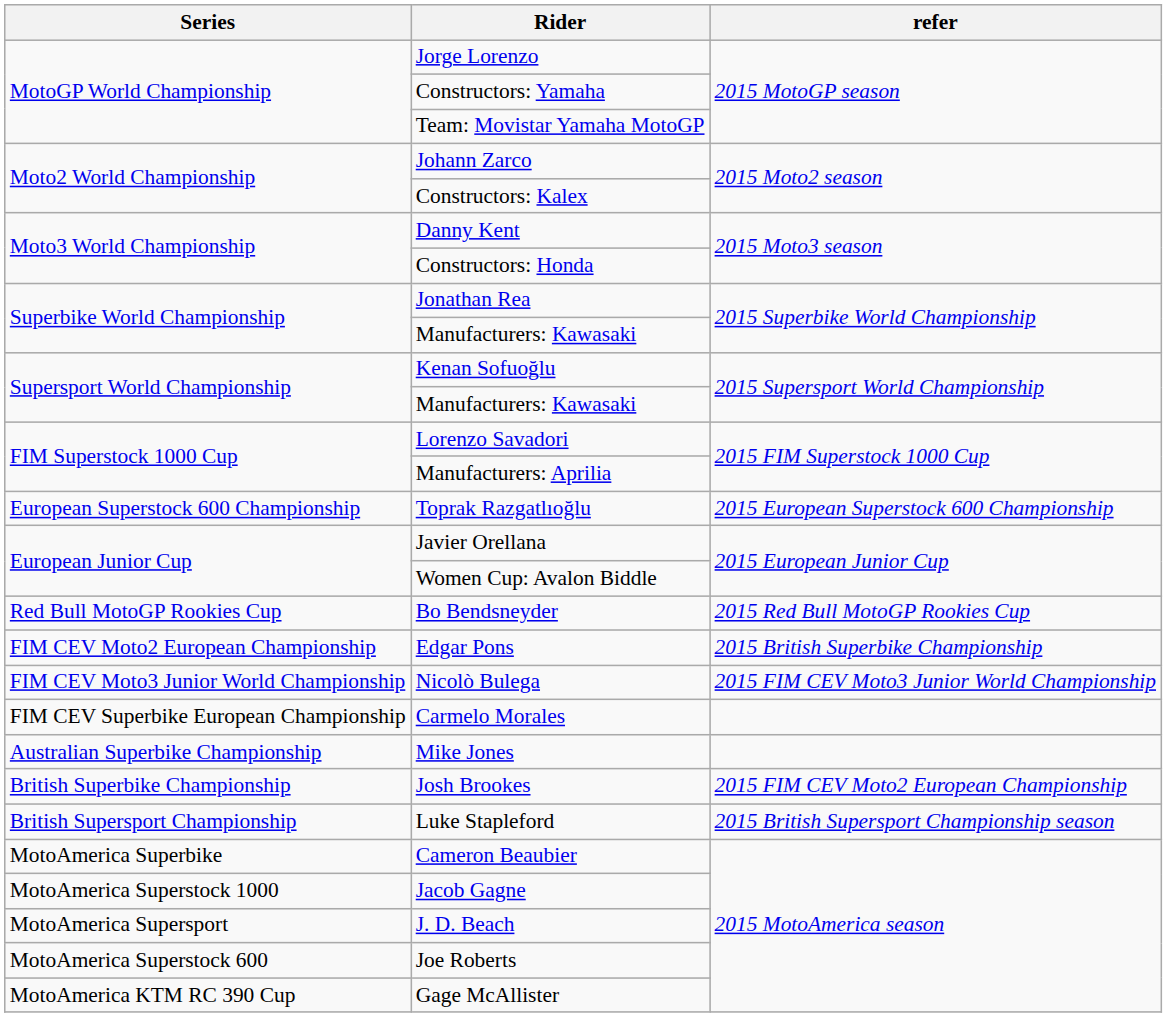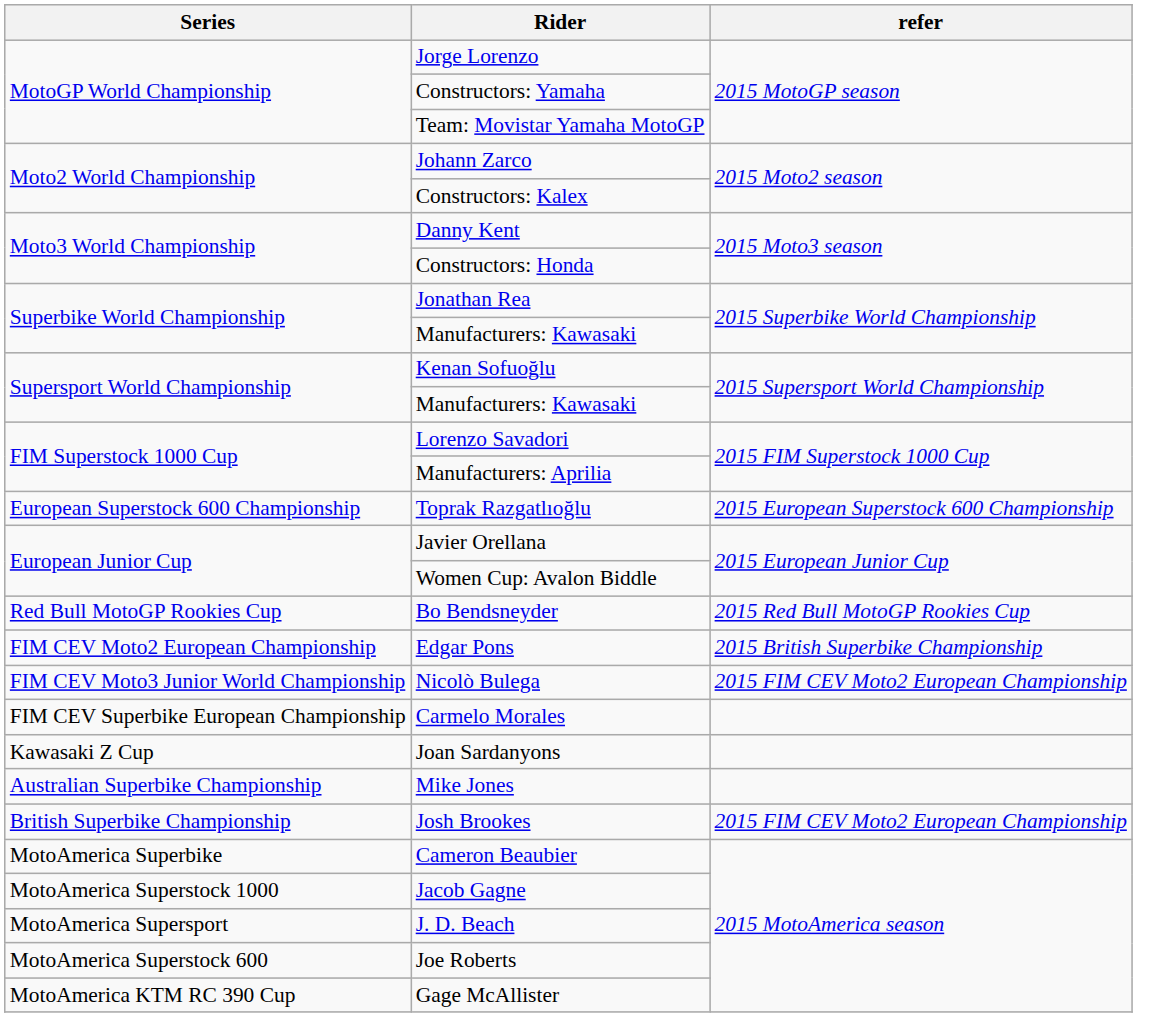 <table class="wikitable" style="font-size: 87%;">
 <tr>
 <th>Series</th>
 <th>Rider</th>
 <th>refer</th>
 </tr>
 <tr>
 <td rowspan=3><a href='#'>MotoGP World Championship</a></td>
 <td> <a href='#'>Jorge Lorenzo</a></td>
 <td rowspan=3><em><a href='#'>2015 MotoGP season</a></em></td>
 </tr>
 <tr>
 <td>Constructors:  <a href='#'>Yamaha</a></td>
 </tr>
 <tr>
 <td>Team:  <a href='#'>Movistar Yamaha MotoGP</a></td>
 </tr>
 <tr>
 <td rowspan=2><a href='#'>Moto2 World Championship</a></td>
 <td> <a href='#'>Johann Zarco</a></td>
 <td rowspan=2><em><a href='#'>2015 Moto2 season</a></em></td>
 </tr>
 <tr>
 <td>Constructors:  <a href='#'>Kalex</a></td>
 </tr>
 <tr>
 <td rowspan=2><a href='#'>Moto3 World Championship</a></td>
 <td> <a href='#'>Danny Kent</a></td>
 <td rowspan=2><em><a href='#'>2015 Moto3 season</a></em></td>
 </tr>
 <tr>
 <td>Constructors:  <a href='#'>Honda</a></td>
 </tr>
 <tr>
 <td rowspan=2><a href='#'>Superbike World Championship</a></td>
 <td> <a href='#'>Jonathan Rea</a></td>
 <td rowspan=2><em><a href='#'>2015 Superbike World Championship</a></em></td>
 </tr>
 <tr>
 <td>Manufacturers:  <a href='#'>Kawasaki</a></td>
 </tr>
 <tr>
 <td rowspan=2><a href='#'>Supersport World Championship</a></td>
 <td> <a href='#'>Kenan Sofuoğlu</a></td>
 <td rowspan=2><em><a href='#'>2015 Supersport World Championship</a></em></td>
 </tr>
 <tr>
 <td>Manufacturers:  <a href='#'>Kawasaki</a></td>
 </tr>
 <tr>
 <td rowspan=2><a href='#'>FIM Superstock 1000 Cup</a></td>
 <td> <a href='#'>Lorenzo Savadori</a></td>
 <td rowspan=2><em><a href='#'>2015 FIM Superstock 1000 Cup</a></em></td>
 </tr>
 <tr>
 <td>Manufacturers:  <a href='#'>Aprilia</a></td>
 </tr>
 <tr>
 <td><a href='#'>European Superstock 600 Championship</a></td>
 <td> <a href='#'>Toprak Razgatlıoğlu</a></td>
 <td><em><a href='#'>2015 European Superstock 600 Championship</a></em></td>
 </tr>
 <tr>
 <td rowspan=2><a href='#'>European Junior Cup</a></td>
 <td> Javier Orellana</td>
 <td rowspan=2><em><a href='#'>2015 European Junior Cup</a></em></td>
 </tr>
 <tr>
 <td>Women Cup:  Avalon Biddle</td>
 </tr>
 <tr>
 <td><a href='#'>Red Bull MotoGP Rookies Cup</a></td>
 <td> <a href='#'>Bo Bendsneyder</a></td>
 <td><em><a href='#'>2015 Red Bull MotoGP Rookies Cup</a></em></td>
 </tr>
 <tr>
 <td><a href='#'>FIM CEV Moto2 European Championship</a></td>
 <td> <a href='#'>Edgar Pons</a></td>
 <td><em><a href='#'>2015 British Superbike Championship</a></em></td>
 </tr>
 <tr>
 <td><a href='#'>FIM CEV Moto3 Junior World Championship</a></td>
 <td> <a href='#'>Nicolò Bulega</a></td>
-<td><em><a href='#'>2015 FIM CEV Moto3 Junior World Championship</a></em></td>
+<td><em><a href='#'>2015 FIM CEV Moto2 European Championship</a></em></td>
 </tr>
 <tr>
 <td>FIM CEV Superbike European Championship</td>
 <td> <a href='#'>Carmelo Morales</a></td>
+<td></td>
+</tr>
+<tr>
+<td>Kawasaki Z Cup</td>
+<td> Joan Sardanyons</td>
 <td></td>
 </tr>
 <tr>
 <td><a href='#'>Australian Superbike Championship</a></td>
 <td> <a href='#'>Mike Jones</a></td>
 <td></td>
 </tr>
 <tr>
 <td><a href='#'>British Superbike Championship</a></td>
 <td> <a href='#'>Josh Brookes</a></td>
 <td><em><a href='#'>2015 FIM CEV Moto2 European Championship</a></em></td>
-</tr>
-<tr>
-<td><a href='#'>British Supersport Championship</a></td>
-<td> Luke Stapleford</td>
-<td><em><a href='#'>2015 British Supersport Championship season</a></em></td>
 </tr>
 <tr>
 <td>MotoAmerica Superbike</td>
 <td> <a href='#'>Cameron Beaubier</a></td>
 <td rowspan=5><em><a href='#'>2015 MotoAmerica season</a></em></td>
 </tr>
 <tr>
 <td>MotoAmerica Superstock 1000</td>
 <td> <a href='#'>Jacob Gagne</a></td>
 </tr>
 <tr>
 <td>MotoAmerica Supersport</td>
 <td> <a href='#'>J. D. Beach</a></td>
 </tr>
 <tr>
 <td>MotoAmerica Superstock 600</td>
 <td> Joe Roberts</td>
 </tr>
 <tr>
 <td>MotoAmerica KTM RC 390 Cup</td>
 <td> Gage McAllister</td>
 </tr>
 </table>
